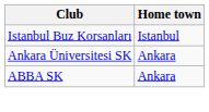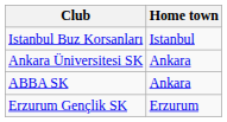 <table class="wikitable">
 <tr>
 <th>Club</th>
 <th>Home town</th>
 </tr>
 <tr>
 <td><a href='#'>Istanbul Buz Korsanları</a></td>
 <td><a href='#'>Istanbul</a></td>
 </tr>
 <tr>
 <td><a href='#'>Ankara Üniversitesi SK</a></td>
 <td><a href='#'>Ankara</a></td>
 </tr>
 <tr>
 <td><a href='#'>ABBA SK</a></td>
 <td><a href='#'>Ankara</a></td>
 </tr>
+<tr>
+<td><a href='#'>Erzurum Gençlik SK</a></td>
+<td><a href='#'>Erzurum</a></td>
+</tr>
 </table>
